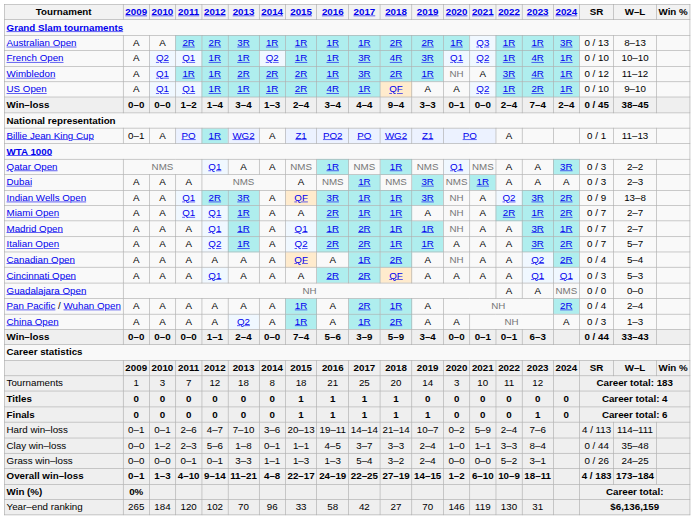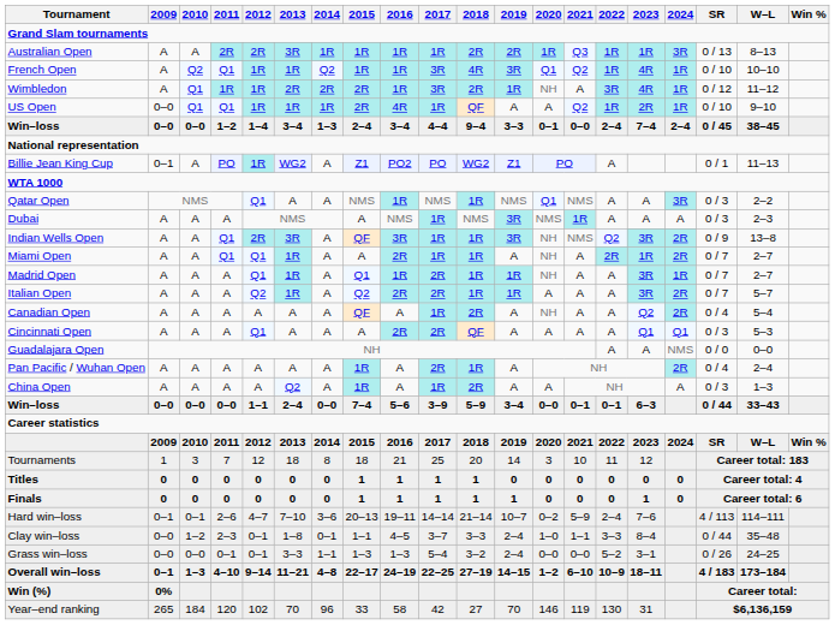 <table class="nowrap wikitable" style=text-align:center>
 <tr>
 <th>Tournament</th>
 <th><a href='#'>2009</a></th>
 <th><a href='#'>2010</a></th>
 <th><a href='#'>2011</a></th>
 <th><a href='#'>2012</a></th>
 <th><a href='#'>2013</a></th>
 <th><a href='#'>2014</a></th>
 <th><a href='#'>2015</a></th>
 <th><a href='#'>2016</a></th>
 <th><a href='#'>2017</a></th>
 <th><a href='#'>2018</a></th>
 <th><a href='#'>2019</a></th>
 <th><a href='#'>2020</a></th>
 <th><a href='#'>2021</a></th>
 <th><a href='#'>2022</a></th>
 <th><a href='#'>2023</a></th>
 <th><a href='#'>2024</a></th>
 <th>SR</th>
 <th>W–L</th>
 <th>Win %</th>
 </tr>
 <tr>
 <td colspan=20 style=text-align:left><strong><a href='#'>Grand Slam tournaments</a></strong></td>
 </tr>
 <tr>
 <td style=text-align:left><a href='#'>Australian Open</a></td>
 <td>A</td>
 <td>A</td>
 <td style=background:#afeeee><a href='#'>2R</a></td>
 <td style=background:#afeeee><a href='#'>2R</a></td>
 <td style=background:#afeeee><a href='#'>3R</a></td>
 <td style=background:#afeeee><a href='#'>1R</a></td>
 <td style=background:#afeeee><a href='#'>1R</a></td>
 <td style=background:#afeeee><a href='#'>1R</a></td>
 <td style=background:#afeeee><a href='#'>1R</a></td>
 <td style=background:#afeeee><a href='#'>2R</a></td>
 <td style=background:#afeeee><a href='#'>2R</a></td>
 <td style=background:#afeeee><a href='#'>1R</a></td>
 <td style=background:#f0f8ff><a href='#'>Q3</a></td>
 <td style=background:#afeeee><a href='#'>1R</a></td>
 <td style=background:#afeeee><a href='#'>1R</a></td>
 <td style=background:#afeeee><a href='#'>3R</a></td>
 <td>0 / 13</td>
 <td>8–13</td>
 <td></td>
 </tr>
 <tr>
 <td style=text-align:left><a href='#'>French Open</a></td>
 <td>A</td>
 <td style=background:#f0f8ff><a href='#'>Q2</a></td>
 <td style=background:#f0f8ff><a href='#'>Q1</a></td>
 <td style=background:#afeeee><a href='#'>1R</a></td>
 <td style=background:#afeeee><a href='#'>1R</a></td>
 <td style=background:#f0f8ff><a href='#'>Q2</a></td>
 <td style=background:#afeeee><a href='#'>1R</a></td>
 <td style=background:#afeeee><a href='#'>1R</a></td>
 <td style=background:#afeeee><a href='#'>3R</a></td>
 <td style=background:#afeeee><a href='#'>4R</a></td>
 <td style=background:#afeeee><a href='#'>3R</a></td>
 <td style=background:#f0f8ff><a href='#'>Q1</a></td>
 <td style=background:#f0f8ff><a href='#'>Q2</a></td>
 <td style=background:#afeeee><a href='#'>1R</a></td>
 <td style=background:#afeeee><a href='#'>4R</a></td>
 <td style=background:#afeeee><a href='#'>1R</a></td>
 <td>0 / 10</td>
 <td>10–10</td>
 <td></td>
 </tr>
 <tr>
 <td style=text-align:left><a href='#'>Wimbledon</a></td>
 <td>A</td>
 <td style=background:#f0f8ff><a href='#'>Q1</a></td>
 <td style=background:#afeeee><a href='#'>1R</a></td>
 <td style=background:#afeeee><a href='#'>1R</a></td>
 <td style=background:#afeeee><a href='#'>2R</a></td>
 <td style=background:#afeeee><a href='#'>2R</a></td>
 <td style=background:#afeeee><a href='#'>2R</a></td>
 <td style=background:#afeeee><a href='#'>1R</a></td>
 <td style=background:#afeeee><a href='#'>3R</a></td>
 <td style=background:#afeeee><a href='#'>2R</a></td>
 <td style=background:#afeeee><a href='#'>1R</a></td>
 <td style=color:#767676>NH</td>
 <td>A</td>
 <td style=background:#afeeee><a href='#'>3R</a></td>
 <td style=background:#afeeee><a href='#'>4R</a></td>
 <td style=background:#afeeee><a href='#'>1R</a></td>
 <td>0 / 12</td>
 <td>11–12</td>
 <td></td>
 </tr>
 <tr>
 <td style=text-align:left><a href='#'>US Open</a></td>
-<td>A</td>
+<td>0–0</td>
 <td style=background:#f0f8ff><a href='#'>Q1</a></td>
 <td style=background:#f0f8ff><a href='#'>Q1</a></td>
 <td style=background:#afeeee><a href='#'>1R</a></td>
 <td style=background:#afeeee><a href='#'>1R</a></td>
 <td style=background:#afeeee><a href='#'>1R</a></td>
 <td style=background:#afeeee><a href='#'>2R</a></td>
 <td style=background:#afeeee><a href='#'>4R</a></td>
 <td style=background:#afeeee><a href='#'>1R</a></td>
 <td style=background:#ffebcd><a href='#'>QF</a></td>
 <td>A</td>
 <td>A</td>
 <td style=background:#f0f8ff><a href='#'>Q2</a></td>
 <td style=background:#afeeee><a href='#'>1R</a></td>
 <td style=background:#afeeee><a href='#'>2R</a></td>
 <td style=background:#afeeee><a href='#'>1R</a></td>
 <td>0 / 10</td>
 <td>9–10</td>
 <td></td>
 </tr>
 <tr style=font-weight:bold;background:#efefef>
 <td style=text-align:left>Win–loss</td>
 <td>0–0</td>
 <td>0–0</td>
 <td>1–2</td>
 <td>1–4</td>
 <td>3–4</td>
 <td>1–3</td>
 <td>2–4</td>
 <td>3–4</td>
 <td>4–4</td>
 <td>9–4</td>
 <td>3–3</td>
 <td>0–1</td>
 <td>0–0</td>
 <td>2–4</td>
 <td>7–4</td>
 <td>2–4</td>
 <td>0 / 45</td>
 <td>38–45</td>
 <td></td>
 </tr>
 <tr>
 <td colspan="20" style=text-align:left><strong>National representation</strong></td>
 </tr>
 <tr>
 <td style=text-align:left><a href='#'>Billie Jean King Cup</a></td>
 <td>0–1</td>
 <td>A</td>
 <td bgcolor=ecf2ff><a href='#'>PO</a></td>
 <td bgcolor=afeeee><a href='#'>1R</a></td>
 <td bgcolor=ecf2ff><a href='#'>WG2</a></td>
 <td>A</td>
 <td bgcolor=ecf2ff><a href='#'>Z1</a></td>
 <td bgcolor=ecf2ff><a href='#'>PO2</a></td>
 <td bgcolor=ecf2ff><a href='#'>PO</a></td>
 <td bgcolor=ecf2ff><a href='#'>WG2</a></td>
 <td bgcolor=ecf2ff><a href='#'>Z1</a></td>
 <td colspan="2" bgcolor=ecf2ff><a href='#'>PO</a></td>
 <td>A</td>
 <td></td>
 <td></td>
 <td>0 / 1</td>
 <td>11–13</td>
 <td></td>
 </tr>
 <tr>
 <td colspan=20 style=text-align:left><strong><a href='#'>WTA 1000</a></strong></td>
 </tr>
 <tr>
 <td style=text-align:left><a href='#'>Qatar Open</a></td>
 <td colspan="3" style=color:#767676>NMS</td>
 <td style=background:#f0f8ff><a href='#'>Q1</a></td>
 <td>A</td>
 <td>A</td>
 <td style=color:#767676>NMS</td>
 <td style=background:#afeeee><a href='#'>1R</a></td>
 <td style=color:#767676>NMS</td>
 <td style=background:#afeeee><a href='#'>1R</a></td>
 <td style=color:#767676>NMS</td>
 <td style=background:#f0f8ff><a href='#'>Q1</a></td>
 <td style=color:#767676>NMS</td>
 <td>A</td>
 <td>A</td>
 <td style=background:#afeeee><a href='#'>3R</a></td>
 <td>0 / 3</td>
 <td>2–2</td>
 <td></td>
 </tr>
 <tr>
 <td style=text-align:left><a href='#'>Dubai</a> </td>
 <td>A</td>
 <td>A</td>
 <td>A</td>
 <td colspan="3" style=color:#767676>NMS</td>
 <td>A</td>
 <td style=color:#767676>NMS</td>
 <td style=background:#afeeee><a href='#'>1R</a></td>
 <td style=color:#767676>NMS</td>
 <td style=background:#afeeee><a href='#'>3R</a></td>
 <td style=color:#767676>NMS</td>
 <td style=background:#afeeee><a href='#'>1R</a></td>
 <td>A</td>
 <td>A</td>
 <td>A</td>
 <td>0 / 3</td>
 <td>2–3</td>
 <td></td>
 </tr>
 <tr>
 <td style=text-align:left><a href='#'>Indian Wells Open</a></td>
 <td>A</td>
 <td>A</td>
 <td style=background:#f0f8ff><a href='#'>Q1</a></td>
 <td style=background:#afeeee><a href='#'>2R</a></td>
 <td style=background:#afeeee><a href='#'>3R</a></td>
 <td>A</td>
 <td style=background:#ffebcd><a href='#'>QF</a></td>
 <td style=background:#afeeee><a href='#'>3R</a></td>
 <td style=background:#afeeee><a href='#'>1R</a></td>
 <td style=background:#afeeee><a href='#'>1R</a></td>
 <td style=background:#afeeee><a href='#'>3R</a></td>
 <td style=color:#767676>NH</td>
-<td>A</td>
+<td style=color:#767676>NMS</td>
 <td style=background:#f0f8ff><a href='#'>Q2</a></td>
 <td style=background:#afeeee><a href='#'>3R</a></td>
 <td style=background:#afeeee><a href='#'>2R</a></td>
 <td>0 / 9</td>
 <td>13–8</td>
 <td></td>
 </tr>
 <tr>
 <td style=text-align:left><a href='#'>Miami Open</a></td>
 <td>A</td>
 <td>A</td>
 <td style=background:#f0f8ff><a href='#'>Q1</a></td>
 <td style=background:#f0f8ff><a href='#'>Q1</a></td>
 <td style=background:#afeeee><a href='#'>1R</a></td>
 <td>A</td>
 <td>A</td>
 <td style=background:#afeeee><a href='#'>2R</a></td>
 <td style=background:#afeeee><a href='#'>1R</a></td>
 <td style=background:#afeeee><a href='#'>1R</a></td>
 <td>A</td>
 <td style=color:#767676>NH</td>
 <td>A</td>
 <td style=background:#afeeee><a href='#'>2R</a></td>
 <td style=background:#afeeee><a href='#'>1R</a></td>
 <td style=background:#afeeee><a href='#'>2R</a></td>
 <td>0 / 7</td>
 <td>2–7</td>
 <td></td>
 </tr>
 <tr>
 <td style=text-align:left><a href='#'>Madrid Open</a></td>
 <td>A</td>
 <td>A</td>
 <td>A</td>
 <td style=background:#f0f8ff><a href='#'>Q1</a></td>
 <td style=background:#afeeee><a href='#'>1R</a></td>
 <td>A</td>
 <td style=background:#f0f8ff><a href='#'>Q1</a></td>
 <td style=background:#afeeee><a href='#'>1R</a></td>
 <td style=background:#afeeee><a href='#'>2R</a></td>
 <td style=background:#afeeee><a href='#'>1R</a></td>
 <td style=background:#afeeee><a href='#'>1R</a></td>
 <td style=color:#767676>NH</td>
 <td>A</td>
 <td>A</td>
 <td style=background:#afeeee><a href='#'>3R</a></td>
 <td style=background:#afeeee><a href='#'>1R</a></td>
 <td>0 / 7</td>
 <td>2–7</td>
 <td></td>
 </tr>
 <tr>
 <td style=text-align:left><a href='#'>Italian Open</a></td>
 <td>A</td>
 <td>A</td>
 <td>A</td>
 <td style=background:#f0f8ff><a href='#'>Q2</a></td>
 <td style=background:#afeeee><a href='#'>1R</a></td>
 <td>A</td>
 <td style=background:#f0f8ff><a href='#'>Q2</a></td>
 <td style=background:#afeeee><a href='#'>2R</a></td>
 <td style=background:#afeeee><a href='#'>2R</a></td>
 <td style=background:#afeeee><a href='#'>1R</a></td>
 <td style=background:#afeeee><a href='#'>1R</a></td>
 <td>A</td>
 <td>A</td>
 <td>A</td>
 <td style=background:#afeeee><a href='#'>3R</a></td>
 <td style=background:#afeeee><a href='#'>2R</a></td>
 <td>0 / 7</td>
 <td>5–7</td>
 <td></td>
 </tr>
 <tr>
 <td style=text-align:left><a href='#'>Canadian Open</a></td>
 <td>A</td>
 <td>A</td>
 <td>A</td>
 <td>A</td>
 <td>A</td>
 <td>A</td>
 <td style=background:#ffebcd><a href='#'>QF</a></td>
 <td>A</td>
 <td style=background:#afeeee><a href='#'>1R</a></td>
 <td style=background:#afeeee><a href='#'>2R</a></td>
 <td>A</td>
 <td style=color:#767676>NH</td>
 <td>A</td>
 <td>A</td>
 <td style=background:#f0f8ff><a href='#'>Q2</a></td>
 <td style=background:#afeeee><a href='#'>2R</a></td>
 <td>0 / 4</td>
 <td>5–4</td>
 <td></td>
 </tr>
 <tr>
 <td style=text-align:left><a href='#'>Cincinnati Open</a></td>
 <td>A</td>
 <td>A</td>
 <td>A</td>
 <td style=background:#f0f8ff><a href='#'>Q1</a></td>
 <td>A</td>
 <td>A</td>
 <td>A</td>
 <td style=background:#afeeee><a href='#'>2R</a></td>
 <td style=background:#afeeee><a href='#'>2R</a></td>
 <td style=background:#ffebcd><a href='#'>QF</a></td>
 <td>A</td>
 <td>A</td>
 <td>A</td>
 <td>A</td>
 <td style=background:#f0f8ff><a href='#'>Q1</a></td>
 <td style=background:#f0f8ff><a href='#'>Q1</a></td>
 <td>0 / 3</td>
 <td>5–3</td>
 <td></td>
 </tr>
 <tr>
 <td style="text-align:left"><a href='#'>Guadalajara Open</a></td>
 <td colspan="13" style=color:#767676>NH</td>
 <td>A</td>
 <td>A</td>
 <td style=color:#767676>NMS</td>
 <td>0 / 0</td>
 <td>0–0</td>
 <td></td>
 </tr>
 <tr>
 <td style="text-align:left"><a href='#'>Pan Pacific</a> / <a href='#'>Wuhan Open</a></td>
 <td>A</td>
 <td>A</td>
 <td>A</td>
 <td>A</td>
 <td>A</td>
 <td>A</td>
 <td style="background:#afeeee"><a href='#'>1R</a></td>
 <td>A</td>
 <td style="background:#afeeee"><a href='#'>2R</a></td>
 <td style="background:#afeeee"><a href='#'>1R</a></td>
 <td>A</td>
 <td colspan="4" style="color:#767676">NH</td>
 <td style="background:#afeeee"><a href='#'>2R</a></td>
 <td>0 / 4</td>
 <td>2–4</td>
 <td></td>
 </tr>
 <tr>
 <td style=text-align:left><a href='#'>China Open</a></td>
 <td>A</td>
 <td>A</td>
 <td>A</td>
 <td>A</td>
 <td style=background:#f0f8ff><a href='#'>Q2</a></td>
 <td>A</td>
 <td style=background:#afeeee><a href='#'>1R</a></td>
 <td>A</td>
 <td style=background:#afeeee><a href='#'>1R</a></td>
 <td style=background:#afeeee><a href='#'>2R</a></td>
 <td>A</td>
 <td>A</td>
 <td colspan=3 style=color:#767676>NH</td>
 <td>A</td>
 <td>0 / 3</td>
 <td>1–3</td>
 <td></td>
 </tr>
 <tr style=font-weight:bold;background:#efefef>
 <td style=text-align:left>Win–loss</td>
 <td>0–0</td>
 <td>0–0</td>
 <td>0–0</td>
 <td>1–1</td>
 <td>2–4</td>
 <td>0–0</td>
 <td>7–4</td>
 <td>5–6</td>
 <td>3–9</td>
 <td>5–9</td>
 <td>3–4</td>
 <td>0–0</td>
 <td>0–1</td>
 <td>0–1</td>
 <td>6–3</td>
 <td></td>
 <td>0 / 44</td>
 <td>33–43</td>
 <td></td>
 </tr>
 <tr>
 <td colspan=20 style=text-align:left><strong>Career statistics</strong></td>
 </tr>
 <tr style=font-weight:bold;background:#efefef>
 <td></td>
 <td>2009</td>
 <td>2010</td>
 <td>2011</td>
 <td>2012</td>
 <td>2013</td>
 <td>2014</td>
 <td>2015</td>
 <td>2016</td>
 <td>2017</td>
 <td>2018</td>
 <td>2019</td>
 <td>2020</td>
 <td>2021</td>
 <td>2022</td>
 <td>2023</td>
 <td>2024</td>
 <td>SR</td>
 <td>W–L</td>
 <td>Win %</td>
 </tr>
 <tr style=background:#efefef>
 <td style=text-align:left>Tournaments</td>
 <td>1</td>
 <td>3</td>
 <td>7</td>
 <td>12</td>
 <td>18</td>
 <td>8</td>
 <td>18</td>
 <td>21</td>
 <td>25</td>
 <td>20</td>
 <td>14</td>
 <td>3</td>
 <td>10</td>
 <td>11</td>
 <td>12</td>
 <td></td>
 <td colspan=3><strong>Career total: 183</strong></td>
 </tr>
 <tr style=font-weight:bold;background:#efefef>
 <td style=text-align:left>Titles</td>
 <td>0</td>
 <td>0</td>
 <td>0</td>
 <td>0</td>
 <td>0</td>
 <td>0</td>
 <td>1</td>
 <td>1</td>
 <td>1</td>
 <td>1</td>
 <td>0</td>
 <td>0</td>
 <td>0</td>
 <td>0</td>
 <td>0</td>
 <td>0</td>
 <td colspan=3>Career total: 4</td>
 </tr>
 <tr style=font-weight:bold;background:#efefef>
 <td style=text-align:left>Finals</td>
 <td>0</td>
 <td>0</td>
 <td>0</td>
 <td>0</td>
 <td>0</td>
 <td>0</td>
 <td>1</td>
 <td>1</td>
 <td>1</td>
 <td>1</td>
 <td>1</td>
 <td>0</td>
 <td>0</td>
 <td>0</td>
 <td>1</td>
 <td>0</td>
 <td colspan=3>Career total: 6</td>
 </tr>
 <tr style=background:#efefef>
 <td style=text-align:left>Hard win–loss</td>
 <td>0–1</td>
 <td>0–1</td>
 <td>2–6</td>
 <td>4–7</td>
 <td>7–10</td>
 <td>3–6</td>
 <td>20–13</td>
 <td>19–11</td>
 <td>14–14</td>
 <td>21–14</td>
 <td>10–7</td>
 <td>0–2</td>
 <td>5–9</td>
 <td>2–4</td>
 <td>7–6</td>
 <td></td>
 <td>4 / 113</td>
 <td>114–111</td>
 <td></td>
 </tr>
 <tr style=background:#efefef>
 <td style=text-align:left>Clay win–loss</td>
 <td>0–0</td>
 <td>1–2</td>
 <td>2–3</td>
-<td>5–6</td>
+<td>0–1</td>
 <td>1–8</td>
 <td>0–1</td>
 <td>1–1</td>
 <td>4–5</td>
 <td>3–7</td>
 <td>3–3</td>
 <td>2–4</td>
 <td>1–0</td>
 <td>1–1</td>
 <td>3–3</td>
 <td>8–4</td>
 <td></td>
 <td>0 / 44</td>
 <td>35–48</td>
 <td></td>
 </tr>
 <tr style=background:#efefef>
 <td style=text-align:left>Grass win–loss</td>
 <td>0–0</td>
 <td>0–0</td>
 <td>0–1</td>
 <td>0–1</td>
 <td>3–3</td>
 <td>1–1</td>
 <td>1–3</td>
 <td>1–3</td>
 <td>5–4</td>
 <td>3–2</td>
 <td>2–4</td>
 <td>0–0</td>
 <td>0–0</td>
 <td>5–2</td>
 <td>3–1</td>
 <td></td>
 <td>0 / 26</td>
 <td>24–25</td>
 <td></td>
 </tr>
 <tr style=font-weight:bold;background:#efefef>
 <td style=text-align:left>Overall win–loss</td>
 <td>0–1</td>
 <td>1–3</td>
 <td>4–10</td>
 <td>9–14</td>
 <td>11–21</td>
 <td>4–8</td>
 <td>22–17</td>
 <td>24–19</td>
 <td>22–25</td>
 <td>27–19</td>
 <td>14–15</td>
 <td>1–2</td>
 <td>6–10</td>
 <td>10–9</td>
 <td>18–11</td>
 <td></td>
 <td>4 / 183</td>
 <td>173–184</td>
 <td></td>
 </tr>
 <tr style=font-weight:bold;background:#efefef>
 <td style=text-align:left>Win (%)</td>
 <td>0%</td>
 <td></td>
 <td></td>
 <td></td>
 <td></td>
 <td></td>
 <td></td>
 <td></td>
 <td></td>
 <td></td>
 <td></td>
 <td></td>
 <td></td>
 <td></td>
 <td></td>
 <td></td>
 <td colspan=3>Career total: </td>
 </tr>
 <tr style=background:#efefef>
 <td style=text-align:left>Year–end ranking</td>
 <td>265</td>
 <td>184</td>
 <td>120</td>
 <td>102</td>
 <td>70</td>
 <td>96</td>
 <td>33</td>
 <td>58</td>
 <td>42</td>
 <td>27</td>
 <td>70</td>
 <td>146</td>
 <td>119</td>
 <td>130</td>
 <td>31</td>
 <td></td>
 <td colspan=3><strong>$6,136,159</strong></td>
 </tr>
 </table>
